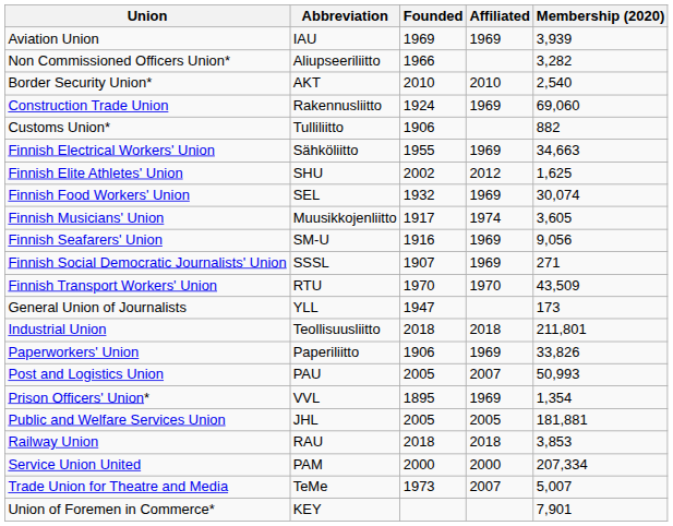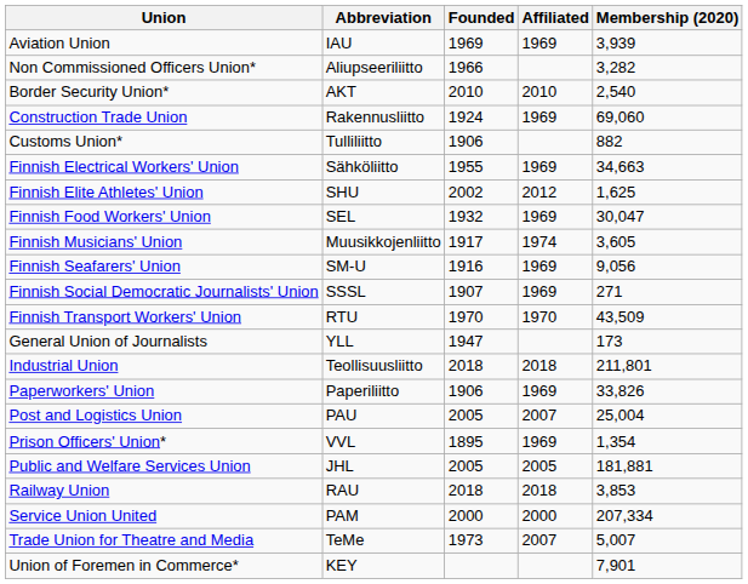 <table class="wikitable sortable">
 <tr>
 <th>Union</th>
 <th>Abbreviation</th>
 <th>Founded</th>
 <th>Affiliated</th>
 <th>Membership (2020)</th>
 </tr>
 <tr>
 <td>Aviation Union</td>
 <td>IAU</td>
 <td>1969</td>
 <td>1969</td>
 <td>3,939</td>
 </tr>
 <tr>
 <td>Non Commissioned Officers Union*</td>
 <td>Aliupseeriliitto</td>
 <td>1966</td>
 <td></td>
 <td>3,282</td>
 </tr>
 <tr>
 <td>Border Security Union*</td>
 <td>AKT</td>
 <td>2010</td>
 <td>2010</td>
 <td>2,540</td>
 </tr>
 <tr>
 <td><a href='#'>Construction Trade Union</a></td>
 <td>Rakennusliitto</td>
 <td>1924</td>
 <td>1969</td>
 <td>69,060</td>
 </tr>
 <tr>
 <td>Customs Union*</td>
 <td>Tulliliitto</td>
 <td>1906</td>
 <td></td>
 <td>882</td>
 </tr>
 <tr>
 <td><a href='#'>Finnish Electrical Workers' Union</a></td>
 <td>Sähköliitto</td>
 <td>1955</td>
 <td>1969</td>
 <td>34,663</td>
 </tr>
 <tr>
 <td><a href='#'>Finnish Elite Athletes' Union</a></td>
 <td>SHU</td>
 <td>2002</td>
 <td>2012</td>
 <td>1,625</td>
 </tr>
 <tr>
 <td><a href='#'>Finnish Food Workers' Union</a></td>
 <td>SEL</td>
 <td>1932</td>
 <td>1969</td>
-<td>30,074</td>
+<td>30,047</td>
 </tr>
 <tr>
 <td><a href='#'>Finnish Musicians' Union</a></td>
 <td>Muusikkojenliitto</td>
 <td>1917</td>
 <td>1974</td>
 <td>3,605</td>
 </tr>
 <tr>
 <td><a href='#'>Finnish Seafarers' Union</a></td>
 <td>SM-U</td>
 <td>1916</td>
 <td>1969</td>
 <td>9,056</td>
 </tr>
 <tr>
 <td><a href='#'>Finnish Social Democratic Journalists' Union</a></td>
 <td>SSSL</td>
 <td>1907</td>
 <td>1969</td>
 <td>271</td>
 </tr>
 <tr>
 <td><a href='#'>Finnish Transport Workers' Union</a></td>
 <td>RTU</td>
 <td>1970</td>
 <td>1970</td>
 <td>43,509</td>
 </tr>
 <tr>
 <td>General Union of Journalists</td>
 <td>YLL</td>
 <td>1947</td>
 <td></td>
 <td>173</td>
 </tr>
 <tr>
 <td><a href='#'>Industrial Union</a></td>
 <td>Teollisuusliitto</td>
 <td>2018</td>
 <td>2018</td>
 <td>211,801</td>
 </tr>
 <tr>
 <td><a href='#'>Paperworkers' Union</a></td>
 <td>Paperiliitto</td>
 <td>1906</td>
 <td>1969</td>
 <td>33,826</td>
 </tr>
 <tr>
 <td><a href='#'>Post and Logistics Union</a></td>
 <td>PAU</td>
 <td>2005</td>
 <td>2007</td>
-<td>50,993</td>
+<td>25,004</td>
 </tr>
 <tr>
 <td><a href='#'>Prison Officers' Union</a>*</td>
 <td>VVL</td>
 <td>1895</td>
 <td>1969</td>
 <td>1,354</td>
 </tr>
 <tr>
 <td><a href='#'>Public and Welfare Services Union</a></td>
 <td>JHL</td>
 <td>2005</td>
 <td>2005</td>
 <td>181,881</td>
 </tr>
 <tr>
 <td><a href='#'>Railway Union</a></td>
 <td>RAU</td>
 <td>2018</td>
 <td>2018</td>
 <td>3,853</td>
 </tr>
 <tr>
 <td><a href='#'>Service Union United</a></td>
 <td>PAM</td>
 <td>2000</td>
 <td>2000</td>
 <td>207,334</td>
 </tr>
 <tr>
 <td><a href='#'>Trade Union for Theatre and Media</a></td>
 <td>TeMe</td>
 <td>1973</td>
 <td>2007</td>
 <td>5,007</td>
 </tr>
 <tr>
 <td>Union of Foremen in Commerce*</td>
 <td>KEY</td>
 <td></td>
 <td></td>
 <td>7,901</td>
 </tr>
 </table>
